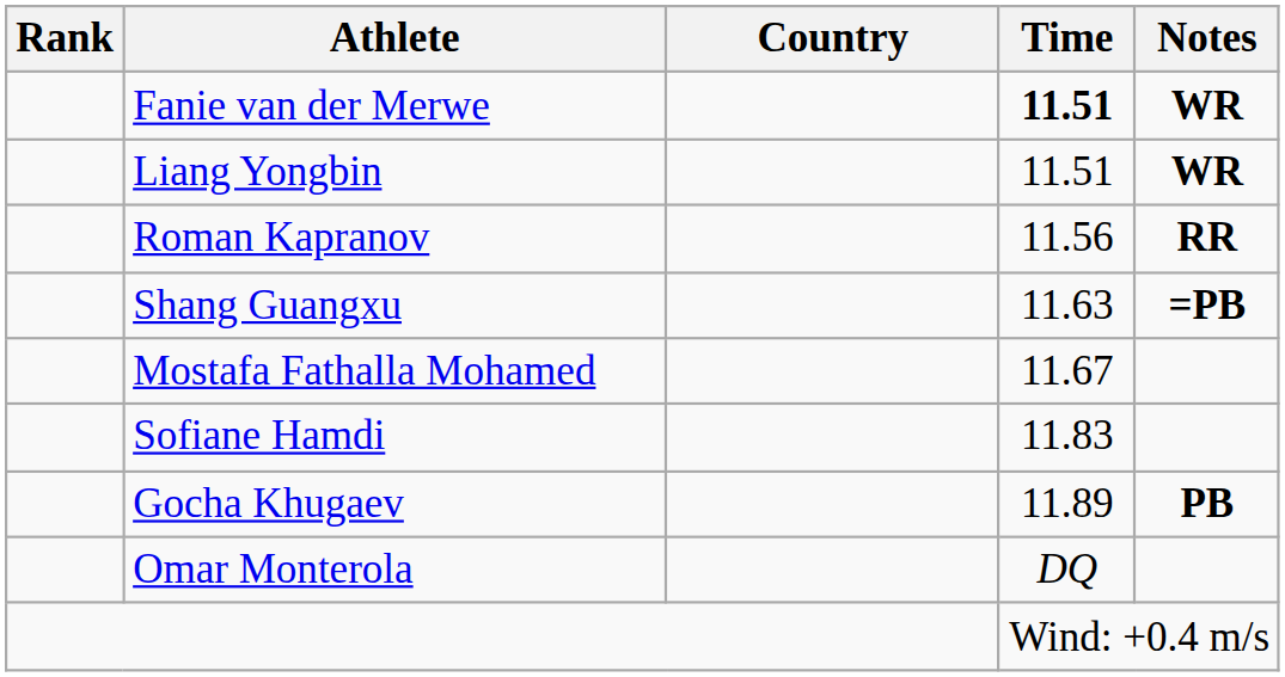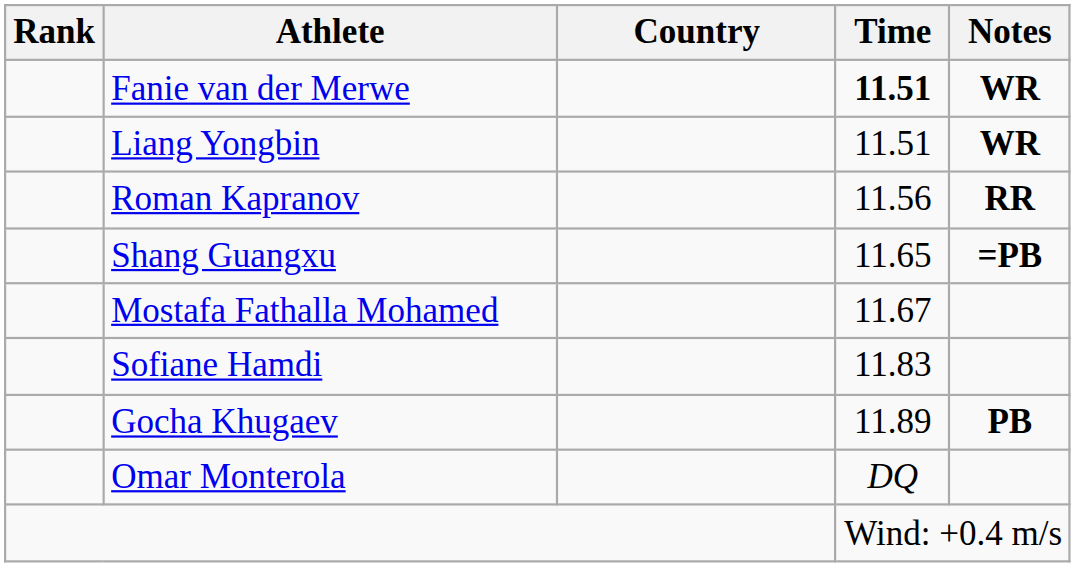 <table class="wikitable sortable" style="text-align:center">
 <tr>
 <th>Rank</th>
 <th style="width:200px">Athlete</th>
 <th style="width:120px">Country</th>
 <th>Time</th>
 <th>Notes</th>
 </tr>
 <tr>
 <td></td>
 <td style="text-align:left;"><a href='#'>Fanie van der Merwe</a></td>
 <td style="text-align:left;"></td>
 <td><strong>11.51</strong></td>
 <td><strong>WR</strong></td>
 </tr>
 <tr>
 <td></td>
 <td style="text-align:left;"><a href='#'>Liang Yongbin</a></td>
 <td style="text-align:left;"></td>
 <td>11.51</td>
 <td><strong>WR</strong></td>
 </tr>
 <tr>
 <td></td>
 <td style="text-align:left;"><a href='#'>Roman Kapranov</a></td>
 <td style="text-align:left;"></td>
 <td>11.56</td>
 <td><strong>RR</strong></td>
 </tr>
 <tr>
 <td></td>
 <td style="text-align:left;"><a href='#'>Shang Guangxu</a></td>
 <td style="text-align:left;"></td>
-<td>11.63</td>
+<td>11.65</td>
 <td><strong>=PB</strong></td>
 </tr>
 <tr>
 <td></td>
 <td style="text-align:left;"><a href='#'>Mostafa Fathalla Mohamed</a></td>
 <td style="text-align:left;"></td>
 <td>11.67</td>
 <td></td>
 </tr>
 <tr>
 <td></td>
 <td style="text-align:left;"><a href='#'>Sofiane Hamdi</a></td>
 <td style="text-align:left;"></td>
 <td>11.83</td>
 <td></td>
 </tr>
 <tr>
 <td></td>
 <td style="text-align:left;"><a href='#'>Gocha Khugaev</a></td>
 <td style="text-align:left;"></td>
 <td>11.89</td>
 <td><strong>PB</strong></td>
 </tr>
 <tr>
 <td></td>
 <td style="text-align:left;"><a href='#'>Omar Monterola</a></td>
 <td style="text-align:left;"></td>
 <td><em>DQ</em></td>
 <td></td>
 </tr>
 <tr class="sortbottom">
 <td colspan="3"></td>
 <td colspan="2">Wind: +0.4 m/s</td>
 </tr>
 </table>
